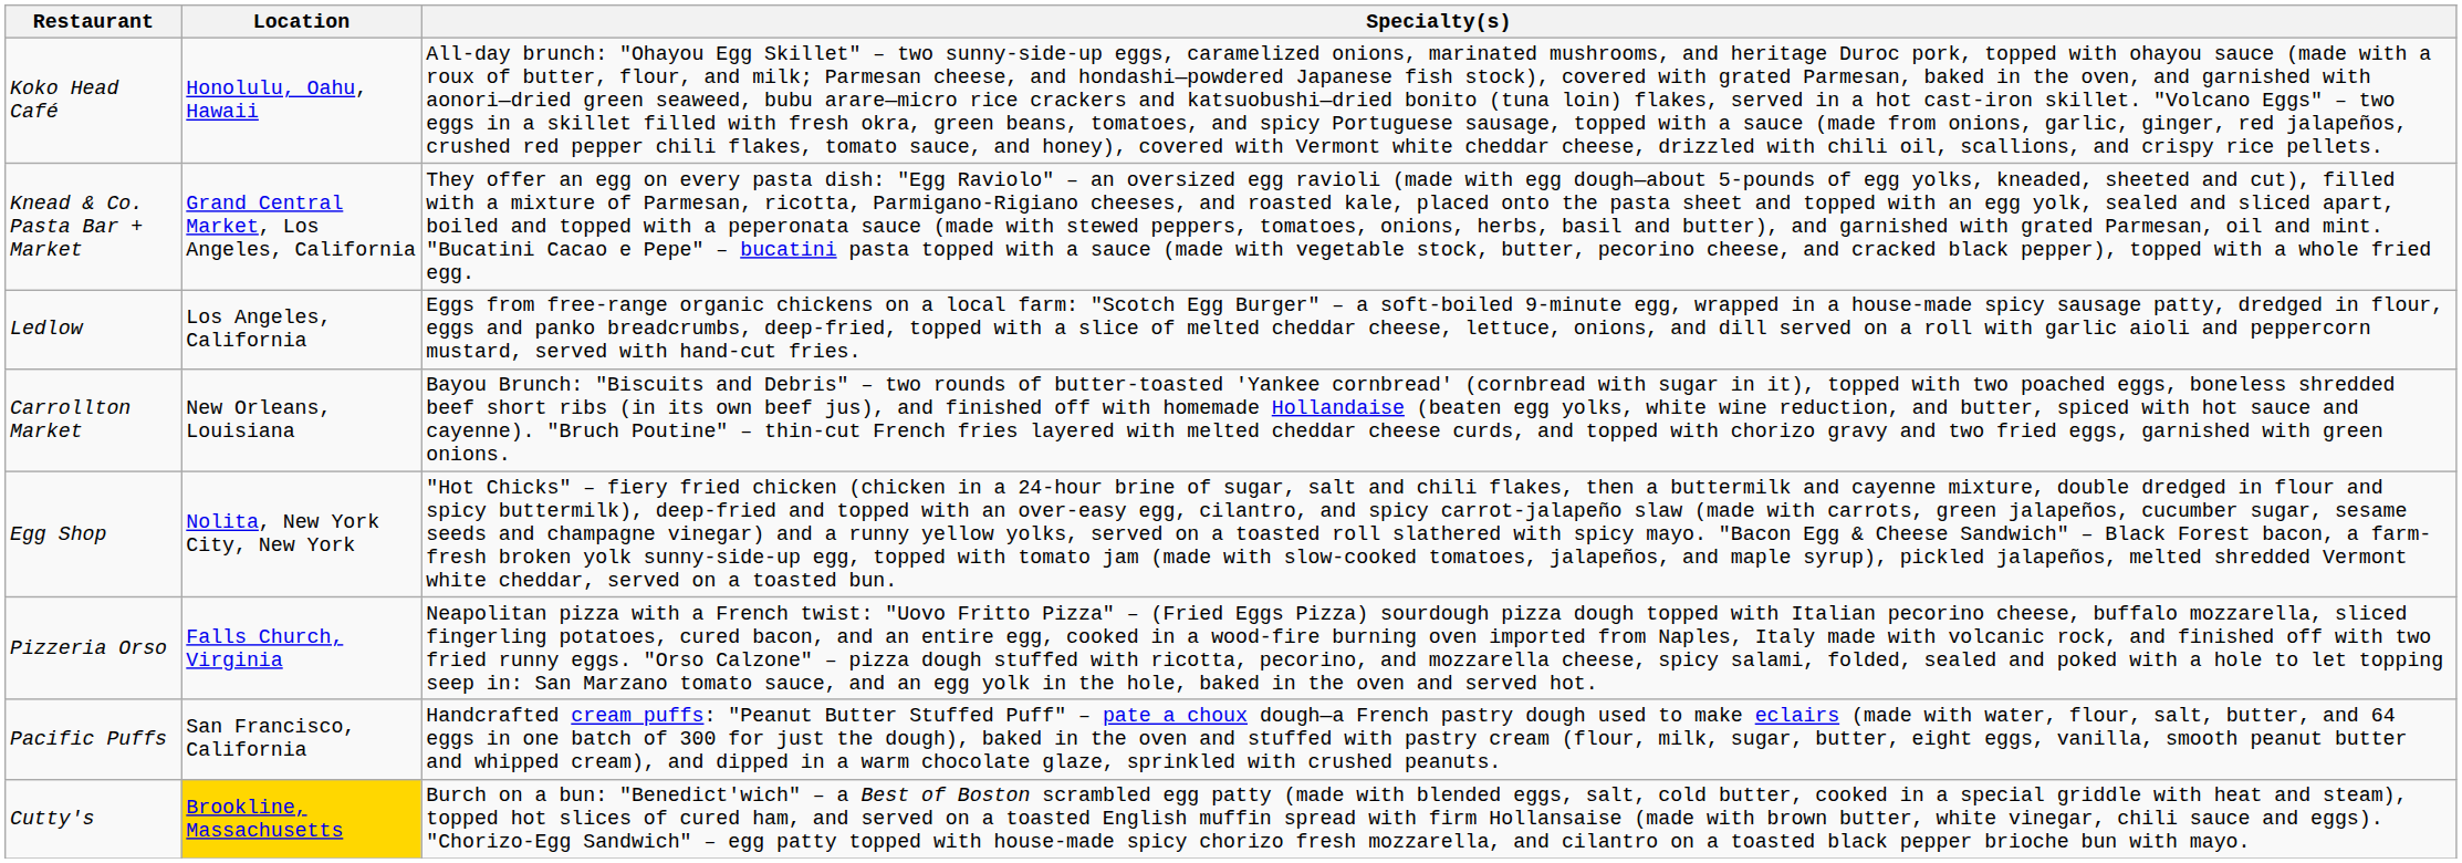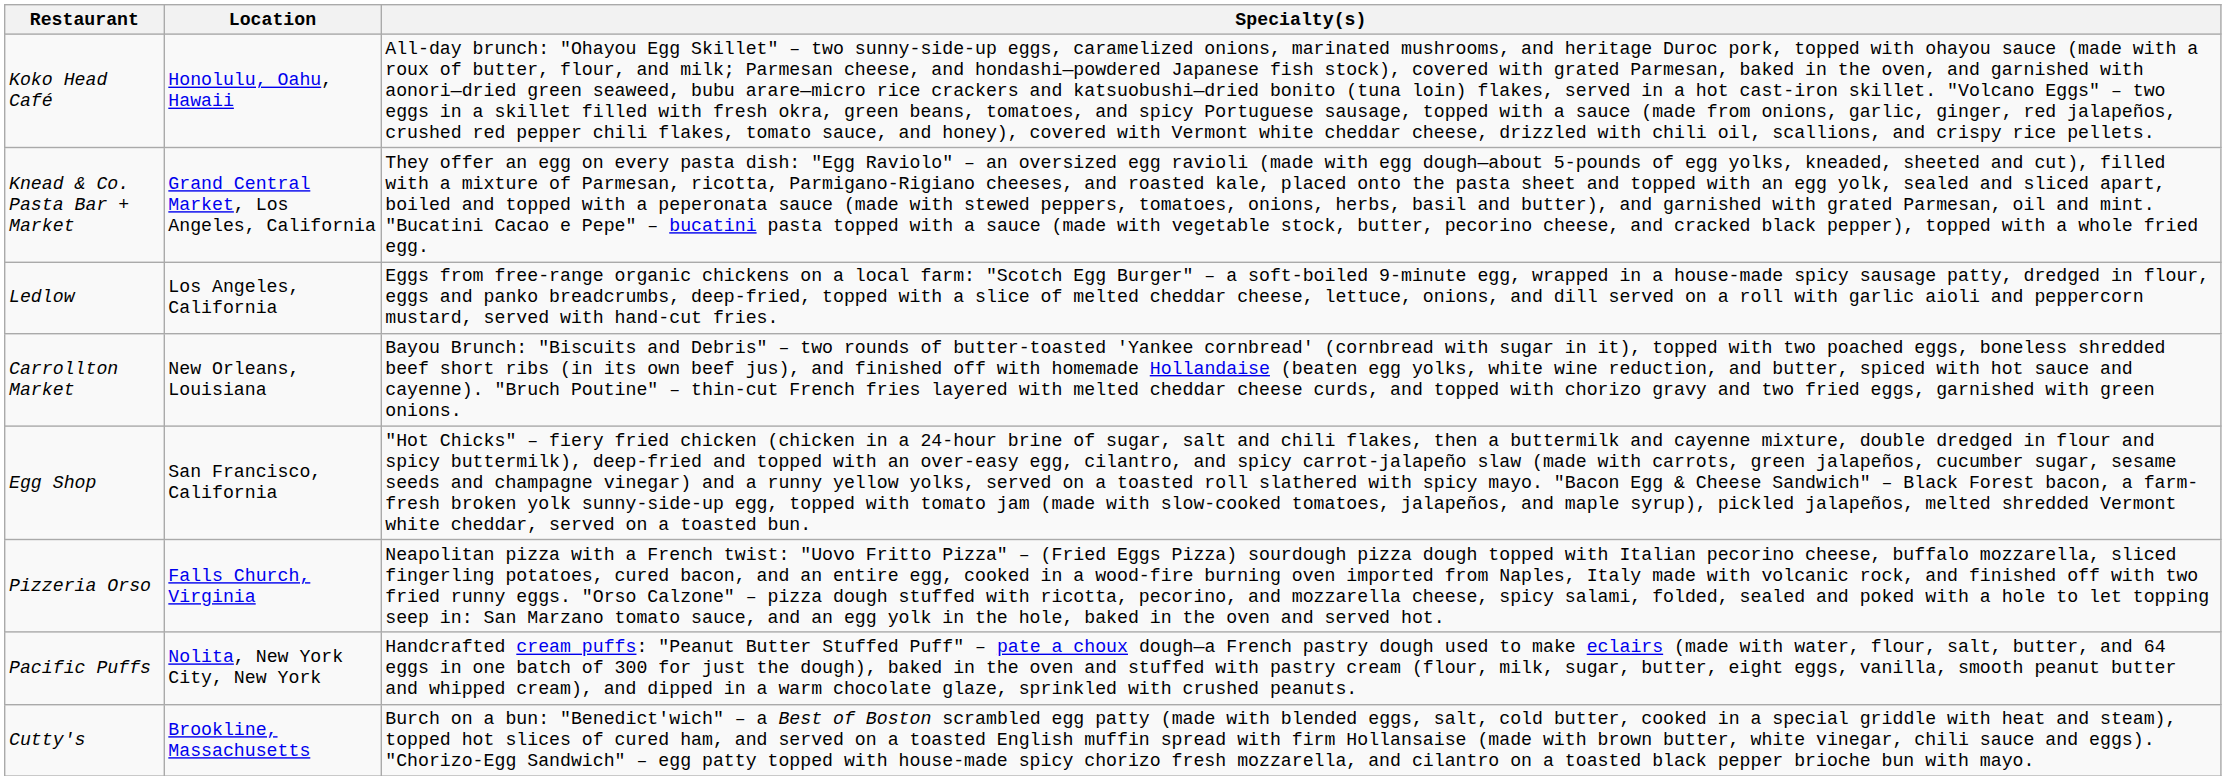 <table class="wikitable" style="width:100%;">
 <tr>
 <th>Restaurant</th>
 <th>Location</th>
 <th>Specialty(s)</th>
 </tr>
 <tr>
 <td><em>Koko Head Café</em></td>
 <td><a href='#'>Honolulu, Oahu</a>, <a href='#'>Hawaii</a></td>
 <td>All-day brunch: "Ohayou Egg Skillet" – two sunny-side-up eggs, caramelized onions, marinated mushrooms, and heritage Duroc pork, topped with ohayou sauce (made with a roux of butter, flour, and milk; Parmesan cheese, and hondashi—powdered Japanese fish stock), covered with grated Parmesan, baked in the oven, and garnished with aonori—dried green seaweed, bubu arare—micro rice crackers and katsuobushi—dried bonito (tuna loin) flakes, served in a hot cast-iron skillet. "Volcano Eggs" – two eggs in a skillet filled with fresh okra, green beans, tomatoes, and spicy Portuguese sausage, topped with a sauce (made from onions, garlic, ginger, red jalapeños, crushed red pepper chili flakes, tomato sauce, and honey), covered with Vermont white cheddar cheese, drizzled with chili oil, scallions, and crispy rice pellets.</td>
 </tr>
 <tr>
 <td><em>Knead & Co. Pasta Bar + Market</em></td>
 <td><a href='#'>Grand Central Market</a>, Los Angeles, California</td>
 <td>They offer an egg on every pasta dish: "Egg Raviolo" – an oversized egg ravioli (made with egg dough—about 5-pounds of egg yolks, kneaded, sheeted and cut), filled with a mixture of Parmesan, ricotta, Parmigano-Rigiano cheeses, and roasted kale, placed onto the pasta sheet and topped with an egg yolk, sealed and sliced apart, boiled and topped with a peperonata sauce (made with stewed peppers, tomatoes, onions, herbs, basil and butter), and garnished with grated Parmesan, oil and mint. "Bucatini Cacao e Pepe" – <a href='#'>bucatini</a> pasta topped with a sauce (made with vegetable stock, butter, pecorino cheese, and cracked black pepper), topped with a whole fried egg.</td>
 </tr>
 <tr>
 <td><em>Ledlow</em></td>
 <td>Los Angeles, California</td>
 <td>Eggs from free-range organic chickens on a local farm: "Scotch Egg Burger" – a soft-boiled 9-minute egg, wrapped in a house-made spicy sausage patty, dredged in flour, eggs and panko breadcrumbs, deep-fried, topped with a slice of melted cheddar cheese, lettuce, onions, and dill served on a roll with garlic aioli and peppercorn mustard, served with hand-cut fries.</td>
 </tr>
 <tr>
 <td><em>Carrollton Market</em></td>
 <td>New Orleans, Louisiana</td>
 <td>Bayou Brunch: "Biscuits and Debris" – two rounds of butter-toasted 'Yankee cornbread' (cornbread with sugar in it), topped with two poached eggs, boneless shredded beef short ribs (in its own beef jus), and finished off with homemade <a href='#'>Hollandaise</a> (beaten egg yolks, white wine reduction, and butter, spiced with hot sauce and cayenne). "Bruch Poutine" – thin-cut French fries layered with melted cheddar cheese curds, and topped with chorizo gravy and two fried eggs, garnished with green onions.</td>
 </tr>
 <tr>
 <td><em>Egg Shop</em></td>
-<td><a href='#'>Nolita</a>, New York City, New York</td>
+<td>San Francisco, California</td>
 <td>"Hot Chicks" – fiery fried chicken (chicken in a 24-hour brine of sugar, salt and chili flakes, then a buttermilk and cayenne mixture, double dredged in flour and spicy buttermilk), deep-fried and topped with an over-easy egg, cilantro, and spicy carrot-jalapeño slaw (made with carrots, green jalapeños, cucumber sugar, sesame seeds and champagne vinegar) and a runny yellow yolks, served on a toasted roll slathered with spicy mayo. "Bacon Egg & Cheese Sandwich" – Black Forest bacon, a farm-fresh broken yolk sunny-side-up egg, topped with tomato jam (made with slow-cooked tomatoes, jalapeños, and maple syrup), pickled jalapeños, melted shredded Vermont white cheddar, served on a toasted bun.</td>
 </tr>
 <tr>
 <td><em>Pizzeria Orso</em></td>
 <td><a href='#'>Falls Church, Virginia</a></td>
 <td>Neapolitan pizza with a French twist: "Uovo Fritto Pizza" – (Fried Eggs Pizza) sourdough pizza dough topped with Italian pecorino cheese, buffalo mozzarella, sliced fingerling potatoes, cured bacon, and an entire egg, cooked in a wood-fire burning oven imported from Naples, Italy made with volcanic rock, and finished off with two fried runny eggs. "Orso Calzone" – pizza dough stuffed with ricotta, pecorino, and mozzarella cheese, spicy salami, folded, sealed and poked with a hole to let topping seep in: San Marzano tomato sauce, and an egg yolk in the hole, baked in the oven and served hot.</td>
 </tr>
 <tr>
 <td><em>Pacific Puffs</em></td>
-<td>San Francisco, California</td>
+<td><a href='#'>Nolita</a>, New York City, New York</td>
 <td>Handcrafted <a href='#'>cream puffs</a>: "Peanut Butter Stuffed Puff" – <a href='#'>pate a choux</a> dough—a French pastry dough used to make <a href='#'>eclairs</a> (made with water, flour, salt, butter, and 64 eggs in one batch of 300 for just the dough), baked in the oven and stuffed with pastry cream (flour, milk, sugar, butter, eight eggs, vanilla, smooth peanut butter and whipped cream), and dipped in a warm chocolate glaze, sprinkled with crushed peanuts.</td>
 </tr>
 <tr>
 <td><em>Cutty's</em></td>
-<td style="background: gold;"><a href='#'>Brookline, Massachusetts</a></td>
+<td><a href='#'>Brookline, Massachusetts</a></td>
 <td>Burch on a bun: "Benedict'wich" – a <em>Best of Boston</em> scrambled egg patty (made with blended eggs, salt, cold butter, cooked in a special griddle with heat and steam), topped hot slices of cured ham, and served on a toasted English muffin spread with firm Hollansaise (made with brown butter, white vinegar, chili sauce and eggs). "Chorizo-Egg Sandwich" – egg patty topped with house-made spicy chorizo fresh mozzarella, and cilantro on a toasted black pepper brioche bun with mayo.</td>
 </tr>
 </table>
